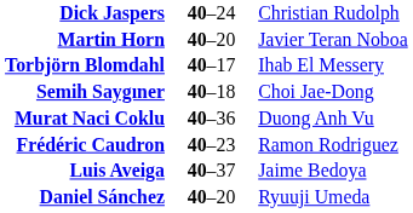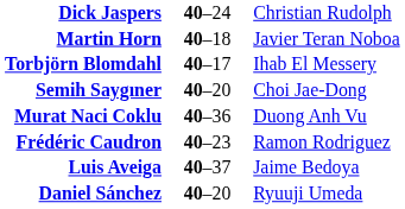 <table>
 <tr>
 <th width=400></th>
 <th width=70></th>
 <th width=400></th>
 <td width=40></td>
 </tr>
 <tr>
 <td align=right><strong><a href='#'>Dick Jaspers</a></strong> </td>
 <td align=center><strong>40</strong>–24</td>
 <td> <a href='#'>Christian Rudolph</a></td>
 </tr>
 <tr>
 <td align=right><strong><a href='#'>Martin Horn</a></strong> </td>
-<td align=center><strong>40</strong>–20</td>
+<td align=center><strong>40</strong>–18</td>
 <td> <a href='#'>Javier Teran Noboa</a></td>
 </tr>
 <tr>
 <td align=right><strong><a href='#'>Torbjörn Blomdahl</a></strong> </td>
 <td align=center><strong>40</strong>–17</td>
 <td> <a href='#'>Ihab El Messery</a></td>
 </tr>
 <tr>
 <td align=right><strong><a href='#'>Semih Saygıner</a></strong> </td>
-<td align=center><strong>40</strong>–18</td>
+<td align=center><strong>40</strong>–20</td>
 <td> <a href='#'>Choi Jae-Dong</a></td>
 </tr>
 <tr>
 <td align=right><strong><a href='#'>Murat Naci Coklu</a></strong> </td>
 <td align=center><strong>40</strong>–36</td>
 <td> <a href='#'>Duong Anh Vu</a></td>
 </tr>
 <tr>
 <td align=right><strong><a href='#'>Frédéric Caudron</a></strong> </td>
 <td align=center><strong>40</strong>–23</td>
 <td> <a href='#'>Ramon Rodriguez</a></td>
 </tr>
 <tr>
 <td align=right><strong><a href='#'>Luis Aveiga</a></strong> </td>
 <td align=center><strong>40</strong>–37</td>
 <td> <a href='#'>Jaime Bedoya</a></td>
 </tr>
 <tr>
 <td align=right><strong><a href='#'>Daniel Sánchez</a></strong> </td>
 <td align=center><strong>40</strong>–20</td>
 <td> <a href='#'>Ryuuji Umeda</a></td>
 </tr>
 </table>
